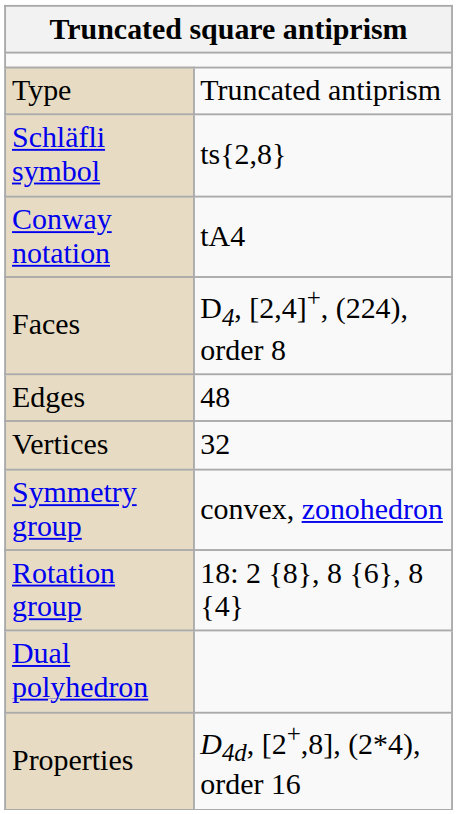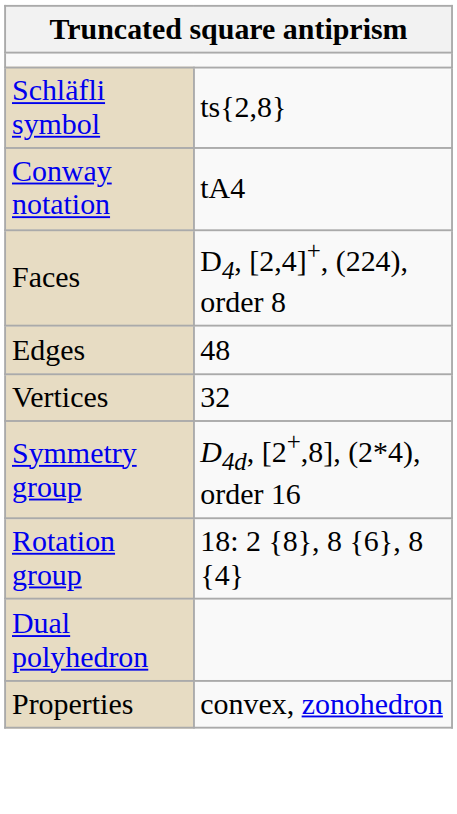 <table class="wikitable" bgcolor="#ffffff" cellpadding="5" align="right" style="margin-left:10px" width="240">
 <tr>
 <th bgcolor=#e7dcc3 colspan=2>Truncated square antiprism</th>
 </tr>
 <tr>
 <td align=center colspan=2></td>
-</tr>
-<tr>
-<td bgcolor=#e7dcc3>Type</td>
-<td>Truncated antiprism</td>
 </tr>
 <tr>
 <td bgcolor=#e7dcc3><a href='#'>Schläfli symbol</a></td>
 <td>ts{2,8}<br></td>
 </tr>
 <tr>
 <td bgcolor=#e7dcc3><a href='#'>Conway notation</a></td>
 <td>tA4</td>
 </tr>
 <tr>
 <td bgcolor=#e7dcc3>Faces</td>
 <td>D<sub><em>4</em></sub>, [2,4]<sup>+</sup>, (224), order 8</td>
 </tr>
 <tr>
 <td bgcolor=#e7dcc3>Edges</td>
 <td>48</td>
 </tr>
 <tr>
 <td bgcolor=#e7dcc3>Vertices</td>
 <td>32</td>
 </tr>
 <tr>
 <td bgcolor=#e7dcc3><a href='#'>Symmetry group</a></td>
-<td>convex, <a href='#'>zonohedron</a></td>
+<td><em>D</em><sub><em>4d</em></sub>, [2<sup>+</sup>,8], (2*4), order 16</td>
 </tr>
 <tr>
 <td bgcolor=#e7dcc3><a href='#'>Rotation group</a></td>
 <td>18: 2 {8}, 8 {6}, 8 {4}</td>
 </tr>
 <tr>
 <td bgcolor=#e7dcc3><a href='#'>Dual polyhedron</a></td>
 <td></td>
 </tr>
 <tr>
 <td bgcolor=#e7dcc3>Properties</td>
-<td><em>D</em><sub><em>4d</em></sub>, [2<sup>+</sup>,8], (2*4), order 16</td>
+<td>convex, <a href='#'>zonohedron</a></td>
 </tr>
 </table>
